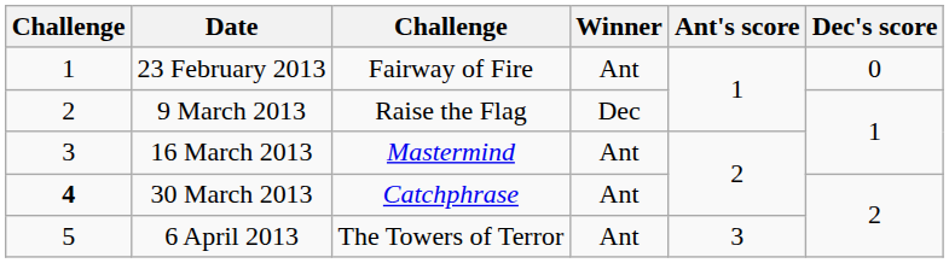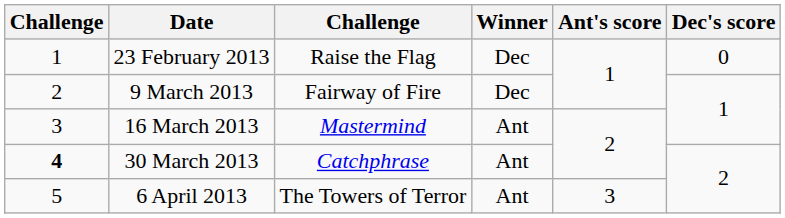 <table class="wikitable" style="text-align:center">
 <tr>
 <th>Challenge</th>
 <th>Date</th>
 <th>Challenge</th>
 <th>Winner</th>
 <th>Ant's score</th>
 <th>Dec's score</th>
 </tr>
 <tr>
 <td>1</td>
 <td>23 February 2013</td>
-<td>Fairway of Fire</td>
-<td>Ant</td>
+<td>Raise the Flag</td>
+<td>Dec</td>
 <td rowspan=2>1</td>
 <td>0</td>
 </tr>
 <tr>
 <td>2</td>
 <td>9 March 2013</td>
-<td>Raise the Flag</td>
+<td>Fairway of Fire</td>
 <td>Dec</td>
 <td rowspan=2>1</td>
 </tr>
 <tr>
 <td>3</td>
 <td>16 March 2013</td>
 <td><em><a href='#'>Mastermind</a></em></td>
 <td>Ant</td>
 <td rowspan=2>2</td>
 </tr>
 <tr>
 <td><strong>4</strong></td>
 <td>30 March 2013</td>
 <td><em><a href='#'>Catchphrase</a></em></td>
 <td>Ant</td>
 <td rowspan=2>2</td>
 </tr>
 <tr>
 <td>5</td>
 <td>6 April 2013</td>
 <td>The Towers of Terror</td>
 <td>Ant</td>
 <td>3</td>
 </tr>
 </table>
